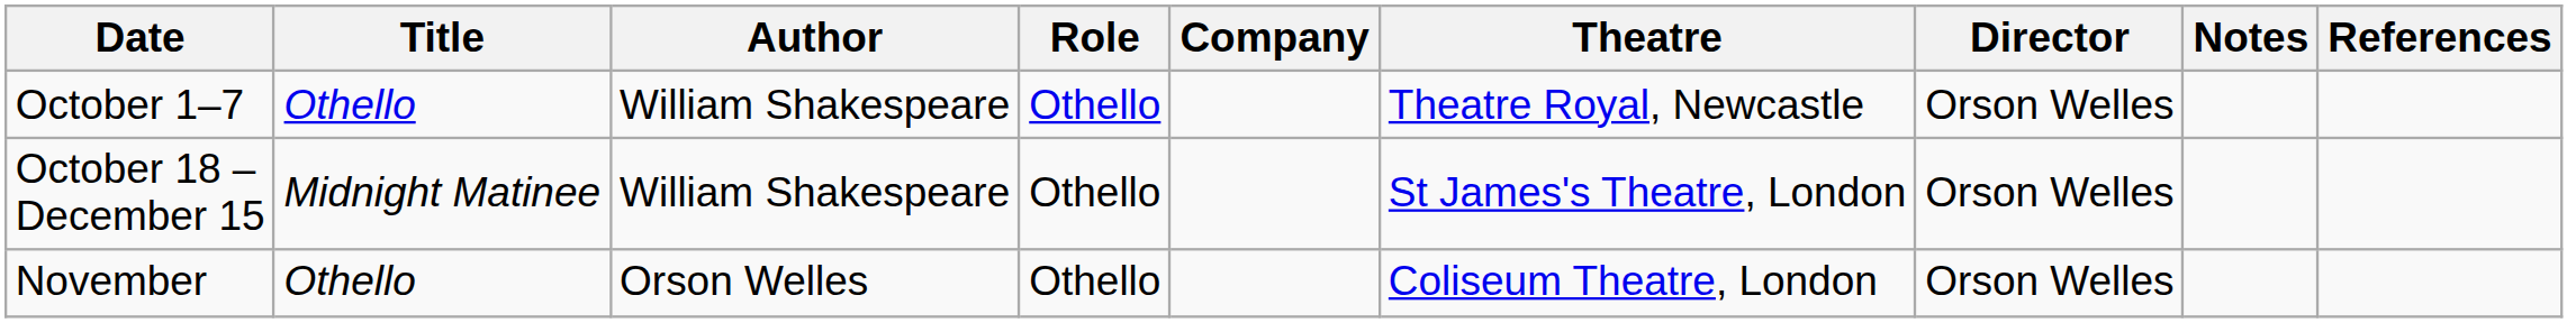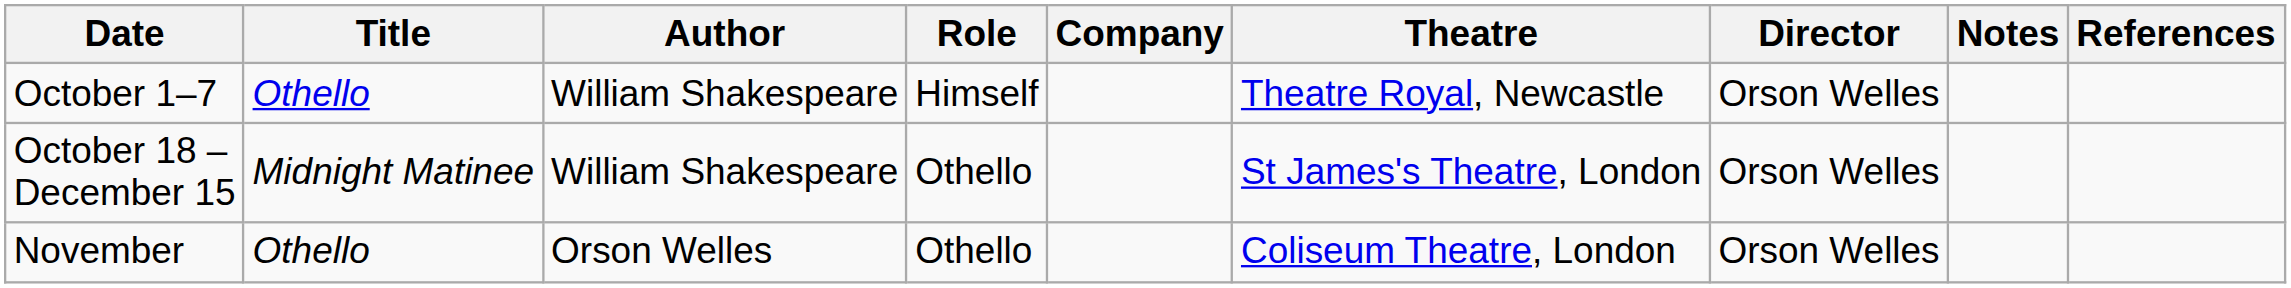 <table class="wikitable">
 <tr>
 <th>Date</th>
 <th>Title</th>
 <th>Author</th>
 <th>Role</th>
 <th>Company</th>
 <th>Theatre</th>
 <th>Director</th>
 <th>Notes</th>
 <th>References</th>
 </tr>
 <tr>
 <td>October 1–7</td>
 <td><em><a href='#'>Othello</a></em></td>
 <td>William Shakespeare</td>
-<td><a href='#'>Othello</a></td>
+<td>Himself</td>
 <td></td>
 <td><a href='#'>Theatre Royal</a>, Newcastle</td>
 <td>Orson Welles</td>
 <td> </td>
 <td></td>
 </tr>
 <tr>
 <td>October 18 –<br>December 15</td>
 <td><em>Midnight Matinee</em></td>
 <td>William Shakespeare</td>
 <td>Othello</td>
 <td></td>
 <td><a href='#'>St James's Theatre</a>, London</td>
 <td>Orson Welles</td>
 <td></td>
 <td></td>
 </tr>
 <tr>
 <td>November</td>
 <td><em>Othello</em></td>
 <td>Orson Welles</td>
 <td>Othello</td>
 <td></td>
 <td><a href='#'>Coliseum Theatre</a>, London</td>
 <td>Orson Welles</td>
 <td></td>
 <td></td>
 </tr>
 </table>
